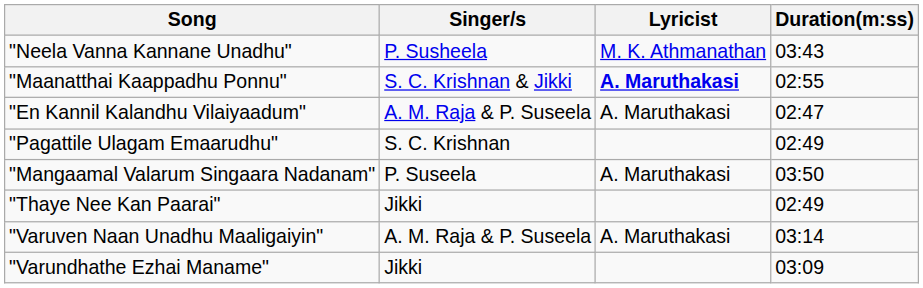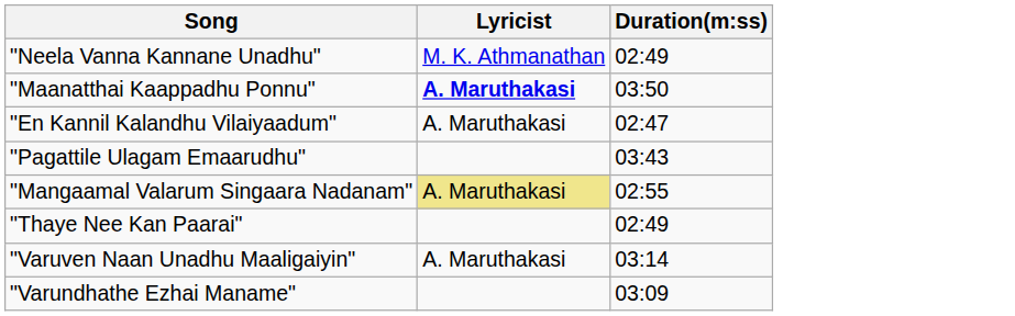 <table class="wikitable">
 <tr>
 <th>Song</th>
-<th>Singer/s</th>
 <th>Lyricist</th>
 <th>Duration(m:ss)</th>
 </tr>
 <tr>
 <td>"Neela Vanna Kannane Unadhu"</td>
-<td><a href='#'>P. Susheela</a></td>
 <td><a href='#'>M. K. Athmanathan</a></td>
-<td>03:43</td>
+<td>02:49</td>
 </tr>
 <tr>
 <td>"Maanatthai Kaappadhu Ponnu"</td>
-<td><a href='#'>S. C. Krishnan</a> &  <a href='#'>Jikki</a></td>
 <td><strong><a href='#'>A. Maruthakasi</a></strong></td>
-<td>02:55</td>
+<td>03:50</td>
 </tr>
 <tr>
 <td>"En Kannil Kalandhu Vilaiyaadum"</td>
-<td><a href='#'>A. M. Raja</a> & P. Suseela</td>
 <td>A. Maruthakasi</td>
 <td>02:47</td>
 </tr>
 <tr>
 <td>"Pagattile Ulagam Emaarudhu"</td>
-<td>S. C. Krishnan</td>
 <td></td>
-<td>02:49</td>
+<td>03:43</td>
 </tr>
 <tr>
 <td>"Mangaamal Valarum Singaara Nadanam"</td>
-<td>P. Suseela</td>
-<td>A. Maruthakasi</td>
-<td>03:50</td>
+<td style="background: khaki;">A. Maruthakasi</td>
+<td>02:55</td>
 </tr>
 <tr>
 <td>"Thaye Nee Kan Paarai"</td>
-<td>Jikki</td>
 <td></td>
 <td>02:49</td>
 </tr>
 <tr>
 <td>"Varuven Naan Unadhu Maaligaiyin"</td>
-<td>A. M. Raja & P. Suseela</td>
 <td>A. Maruthakasi</td>
 <td>03:14</td>
 </tr>
 <tr>
 <td>"Varundhathe Ezhai Maname"</td>
-<td>Jikki</td>
 <td></td>
 <td>03:09</td>
 </tr>
 </table>
